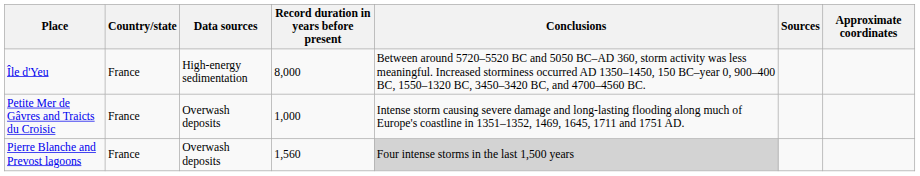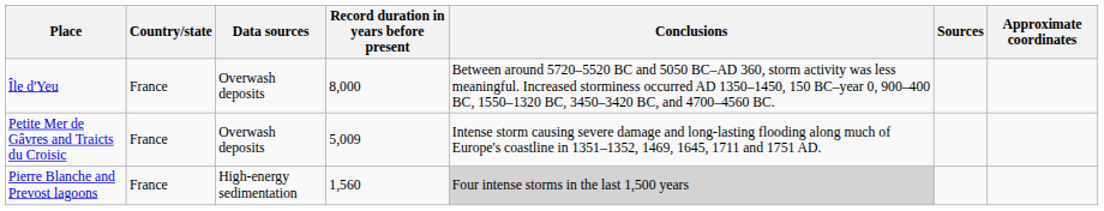 <table class="wikitable sortable">
 <tr>
 <th>Place</th>
 <th>Country/state</th>
 <th>Data sources</th>
 <th>Record duration in years before present</th>
 <th>Conclusions</th>
 <th>Sources</th>
 <th>Approximate coordinates</th>
 </tr>
 <tr>
 <td><a href='#'>Île d'Yeu</a></td>
 <td>France</td>
-<td>High-energy sedimentation</td>
+<td>Overwash deposits</td>
 <td>8,000</td>
 <td>Between around 5720–5520 BC and 5050 BC–AD 360, storm activity was less meaningful. Increased storminess occurred AD 1350–1450, 150 BC–year 0, 900–400 BC, 1550–1320 BC, 3450–3420 BC, and 4700–4560 BC.</td>
 <td></td>
 <td></td>
 </tr>
 <tr>
 <td><a href='#'>Petite Mer de Gâvres and Traicts du Croisic</a></td>
 <td>France</td>
 <td>Overwash deposits</td>
-<td>1,000</td>
+<td>5,009</td>
 <td>Intense storm causing severe damage and long-lasting flooding along much of Europe's coastline in 1351–1352, 1469, 1645, 1711 and 1751 AD.</td>
 <td></td>
 <td></td>
 </tr>
 <tr>
 <td><a href='#'>Pierre Blanche and Prevost lagoons</a></td>
 <td>France</td>
-<td>Overwash deposits</td>
+<td>High-energy sedimentation</td>
 <td>1,560</td>
 <td style="background: lightgrey;">Four intense storms in the last 1,500 years</td>
 <td></td>
 <td></td>
 </tr>
 </table>
